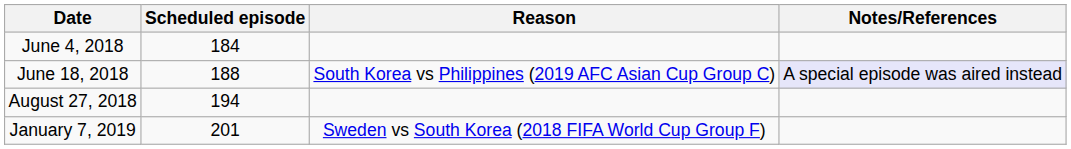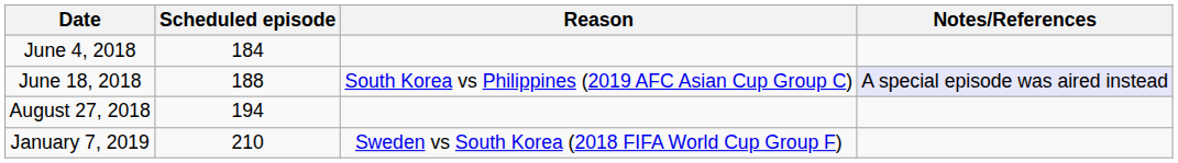 <table class="wikitable" style="text-align:center;">
 <tr>
 <th>Date</th>
 <th>Scheduled episode</th>
 <th>Reason</th>
 <th>Notes/References</th>
 </tr>
 <tr>
 <td>June 4, 2018</td>
 <td>184</td>
 <td></td>
 <td></td>
 </tr>
 <tr>
 <td>June 18, 2018</td>
 <td>188</td>
 <td><a href='#'>South Korea</a> vs <a href='#'>Philippines</a> (<a href='#'>2019 AFC Asian Cup Group C</a>)</td>
 <td style="background: lavender;">A special episode was aired instead</td>
 </tr>
 <tr>
 <td>August 27, 2018</td>
 <td>194</td>
 <td></td>
 <td></td>
 </tr>
 <tr>
 <td>January 7, 2019</td>
-<td>201</td>
+<td>210</td>
 <td><a href='#'>Sweden</a> vs <a href='#'>South Korea</a> (<a href='#'>2018 FIFA World Cup Group F</a>)</td>
 <td></td>
 </tr>
 </table>
